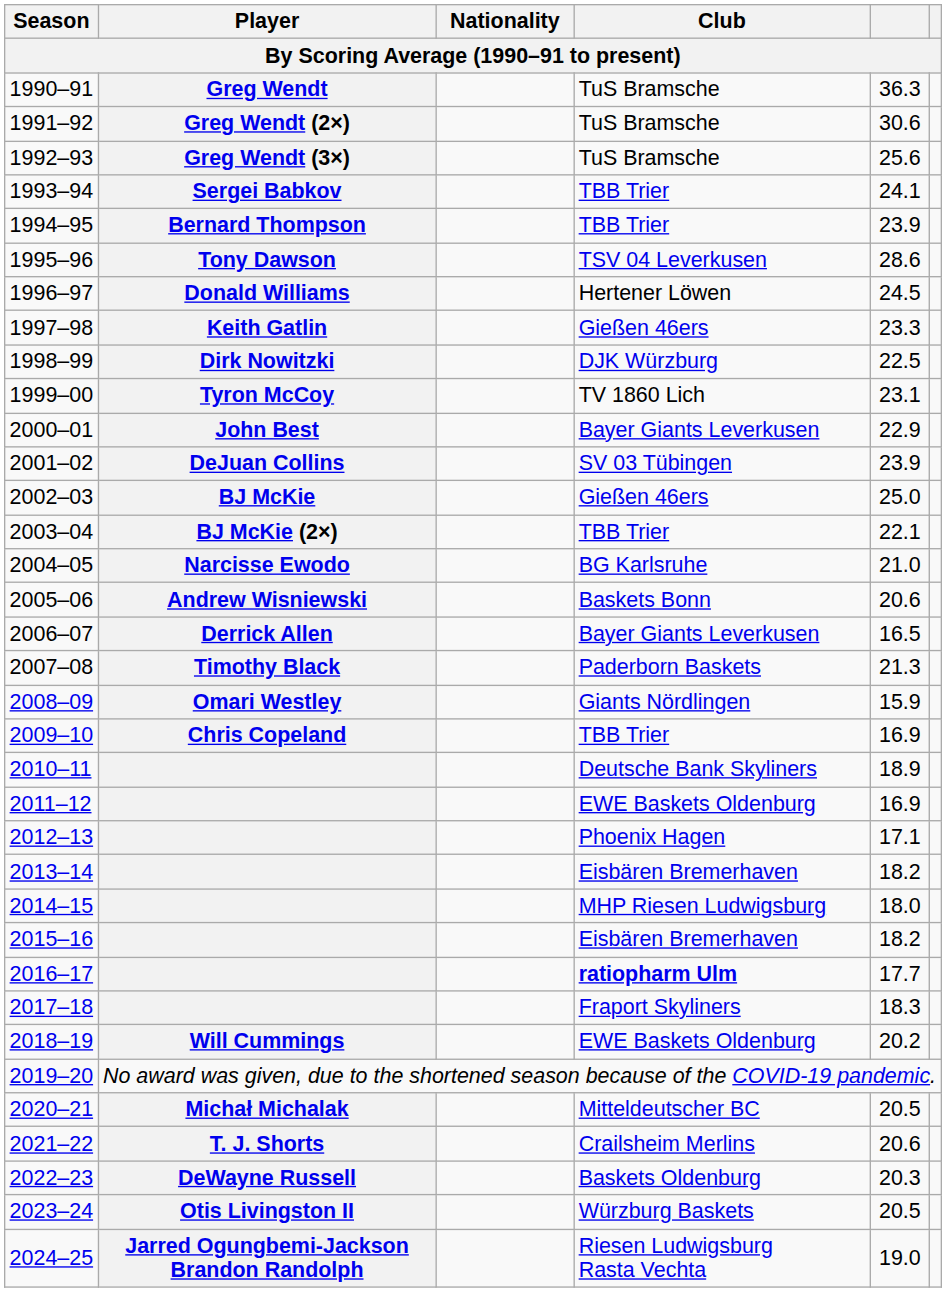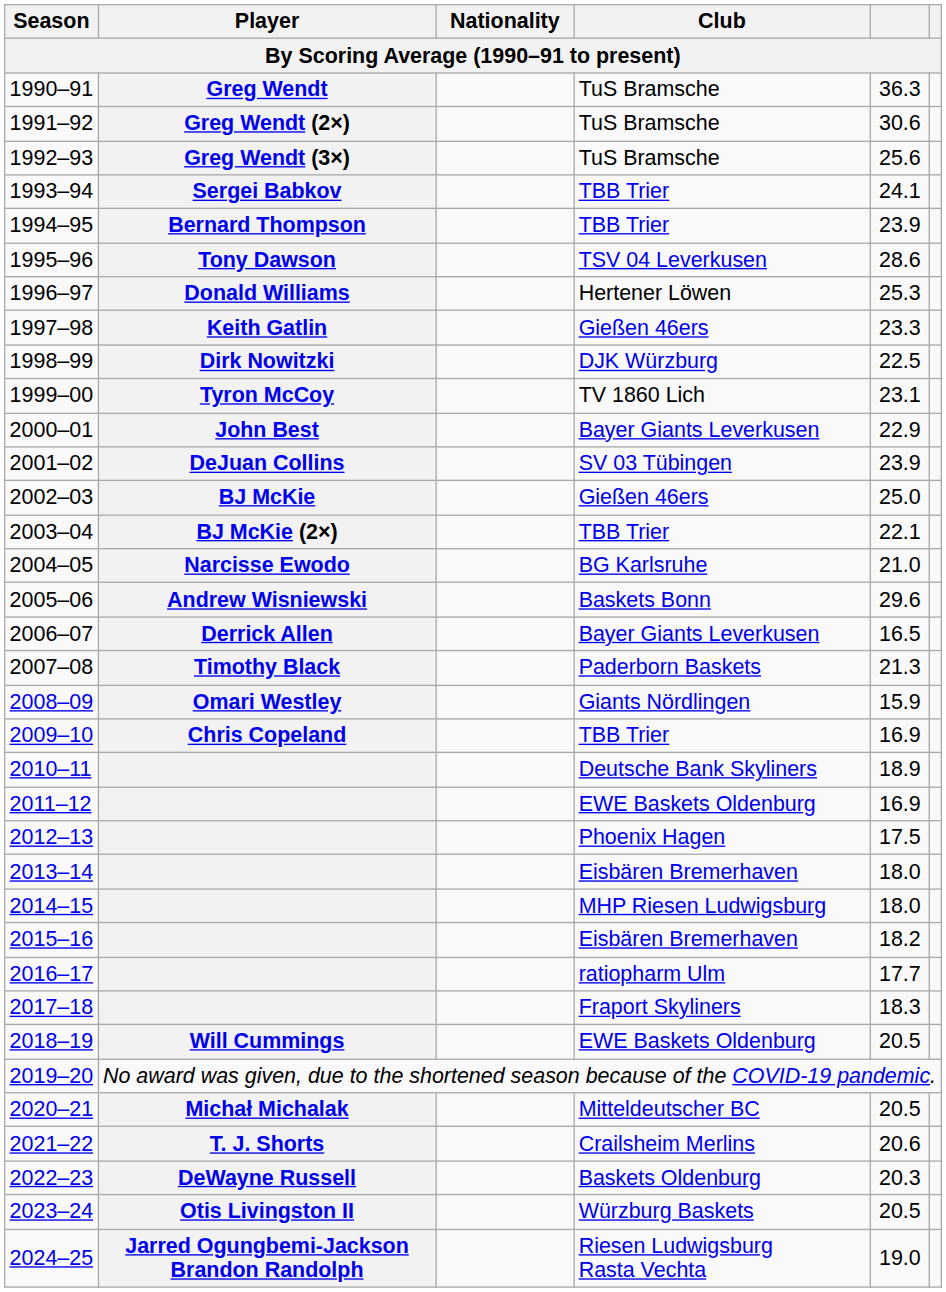 <table class="wikitable sortable plainrowheaders">
 <tr>
 <th scope="col">Season</th>
 <th scope="col">Player</th>
 <th scope="col">Nationality</th>
 <th scope="col">Club</th>
 <th scope="col"><a href='#'></a></th>
 <th scope="col" class="unsortable"></th>
 </tr>
 <tr>
 <th colspan="6">By Scoring Average (1990–91 to present)</th>
 </tr>
 <tr>
 <td>1990–91</td>
 <th scope="row"><a href='#'>Greg Wendt</a></th>
 <td></td>
 <td>TuS Bramsche</td>
 <td style="text-align:center">36.3</td>
 <td style="text-align:center"></td>
 </tr>
 <tr>
 <td>1991–92</td>
 <th scope="row"><a href='#'>Greg Wendt</a> (2×)</th>
 <td></td>
 <td>TuS Bramsche</td>
 <td style="text-align:center">30.6</td>
 <td style="text-align:center"></td>
 </tr>
 <tr>
 <td>1992–93</td>
 <th scope="row"><a href='#'>Greg Wendt</a> (3×)</th>
 <td></td>
 <td>TuS Bramsche</td>
 <td style="text-align:center">25.6</td>
 <td style="text-align:center"></td>
 </tr>
 <tr>
 <td>1993–94</td>
 <th scope="row"><a href='#'>Sergei Babkov</a></th>
 <td></td>
 <td><a href='#'>TBB Trier</a></td>
 <td style="text-align:center">24.1</td>
 <td style="text-align:center"></td>
 </tr>
 <tr>
 <td>1994–95</td>
 <th scope="row"><a href='#'>Bernard Thompson</a></th>
 <td></td>
 <td><a href='#'>TBB Trier</a></td>
 <td style="text-align:center">23.9</td>
 <td style="text-align:center"></td>
 </tr>
 <tr>
 <td>1995–96</td>
 <th scope="row"><a href='#'>Tony Dawson</a></th>
 <td></td>
 <td><a href='#'>TSV 04 Leverkusen</a></td>
 <td style="text-align:center">28.6</td>
 <td style="text-align:center"></td>
 </tr>
 <tr>
 <td>1996–97</td>
 <th scope="row"><a href='#'>Donald Williams</a></th>
 <td></td>
 <td>Hertener Löwen</td>
-<td style="text-align:center">24.5</td>
+<td style="text-align:center">25.3</td>
 <td style="text-align:center"></td>
 </tr>
 <tr>
 <td>1997–98</td>
 <th scope="row"><a href='#'>Keith Gatlin</a></th>
 <td></td>
 <td><a href='#'>Gießen 46ers</a></td>
 <td style="text-align:center">23.3</td>
 <td style="text-align:center"></td>
 </tr>
 <tr>
 <td>1998–99</td>
 <th scope="row"><a href='#'>Dirk Nowitzki</a></th>
 <td></td>
 <td><a href='#'>DJK Würzburg</a></td>
 <td style="text-align:center">22.5</td>
 <td style="text-align:center"></td>
 </tr>
 <tr>
 <td>1999–00</td>
 <th scope="row"><a href='#'>Tyron McCoy</a></th>
 <td></td>
 <td>TV 1860 Lich</td>
 <td style="text-align:center">23.1</td>
 <td style="text-align:center"></td>
 </tr>
 <tr>
 <td>2000–01</td>
 <th scope="row"><a href='#'>John Best</a></th>
 <td></td>
 <td><a href='#'>Bayer Giants Leverkusen</a></td>
 <td style="text-align:center">22.9</td>
 <td style="text-align:center"></td>
 </tr>
 <tr>
 <td>2001–02</td>
 <th scope="row"><a href='#'>DeJuan Collins</a></th>
 <td></td>
 <td><a href='#'>SV 03 Tübingen</a></td>
 <td style="text-align:center">23.9</td>
 <td style="text-align:center"></td>
 </tr>
 <tr>
 <td>2002–03</td>
 <th scope="row"><a href='#'>BJ McKie</a></th>
 <td></td>
 <td><a href='#'>Gießen 46ers</a></td>
 <td style="text-align:center">25.0</td>
 <td style="text-align:center"></td>
 </tr>
 <tr>
 <td>2003–04</td>
 <th scope="row"><a href='#'>BJ McKie</a> (2×)</th>
 <td></td>
 <td><a href='#'>TBB Trier</a></td>
 <td style="text-align:center">22.1</td>
 <td style="text-align:center"></td>
 </tr>
 <tr>
 <td>2004–05</td>
 <th scope="row"><a href='#'>Narcisse Ewodo</a></th>
 <td></td>
 <td><a href='#'>BG Karlsruhe</a></td>
 <td style="text-align:center">21.0</td>
 <td style="text-align:center"></td>
 </tr>
 <tr>
 <td>2005–06</td>
 <th scope="row"><a href='#'>Andrew Wisniewski</a></th>
 <td></td>
 <td><a href='#'>Baskets Bonn</a></td>
-<td style="text-align:center">20.6</td>
+<td style="text-align:center">29.6</td>
 <td style="text-align:center"></td>
 </tr>
 <tr>
 <td>2006–07</td>
 <th scope="row"><a href='#'>Derrick Allen</a></th>
 <td></td>
 <td><a href='#'>Bayer Giants Leverkusen</a></td>
 <td style="text-align:center">16.5</td>
 <td style="text-align:center"></td>
 </tr>
 <tr>
 <td>2007–08</td>
 <th scope="row"><a href='#'>Timothy Black</a></th>
 <td></td>
 <td><a href='#'>Paderborn Baskets</a></td>
 <td style="text-align:center">21.3</td>
 <td style="text-align:center"></td>
 </tr>
 <tr>
 <td><a href='#'>2008–09</a></td>
 <th scope="row"><a href='#'>Omari Westley</a></th>
 <td></td>
 <td><a href='#'>Giants Nördlingen</a></td>
 <td style="text-align:center">15.9</td>
 <td style="text-align:center"></td>
 </tr>
 <tr>
 <td><a href='#'>2009–10</a></td>
 <th scope="row"><a href='#'>Chris Copeland</a></th>
 <td></td>
 <td><a href='#'>TBB Trier</a></td>
 <td style="text-align:center">16.9</td>
 <td style="text-align:center"></td>
 </tr>
 <tr>
 <td><a href='#'>2010–11</a></td>
 <th scope="row"></th>
 <td></td>
 <td><a href='#'>Deutsche Bank Skyliners</a></td>
 <td style="text-align:center">18.9</td>
 <td style="text-align:center"></td>
 </tr>
 <tr>
 <td><a href='#'>2011–12</a></td>
 <th scope="row"></th>
 <td></td>
 <td><a href='#'>EWE Baskets Oldenburg</a></td>
 <td style="text-align:center">16.9</td>
 <td style="text-align:center"></td>
 </tr>
 <tr>
 <td><a href='#'>2012–13</a></td>
 <th scope="row"></th>
 <td></td>
 <td><a href='#'>Phoenix Hagen</a></td>
-<td style="text-align:center">17.1</td>
+<td style="text-align:center">17.5</td>
 <td style="text-align:center"></td>
 </tr>
 <tr>
 <td><a href='#'>2013–14</a></td>
 <th scope="row"></th>
 <td></td>
 <td><a href='#'>Eisbären Bremerhaven</a></td>
-<td style="text-align:center">18.2</td>
+<td style="text-align:center">18.0</td>
 <td style="text-align:center"></td>
 </tr>
 <tr>
 <td><a href='#'>2014–15</a></td>
 <th scope="row"></th>
 <td></td>
 <td><a href='#'>MHP Riesen Ludwigsburg</a></td>
 <td style="text-align:center">18.0</td>
 <td style="text-align:center"></td>
 </tr>
 <tr>
 <td><a href='#'>2015–16</a></td>
 <th scope="row"></th>
 <td></td>
 <td><a href='#'>Eisbären Bremerhaven</a></td>
 <td style="text-align:center">18.2</td>
 <td style="text-align:center"></td>
 </tr>
 <tr>
 <td><a href='#'>2016–17</a></td>
 <th scope="row"></th>
 <td></td>
-<td><strong><a href='#'>ratiopharm Ulm</a></strong></td>
+<td><a href='#'>ratiopharm Ulm</a></td>
 <td style="text-align:center">17.7</td>
 <td style="text-align:center"></td>
 </tr>
 <tr>
 <td><a href='#'>2017–18</a></td>
 <th scope="row"></th>
 <td></td>
 <td><a href='#'>Fraport Skyliners</a></td>
 <td style="text-align:center">18.3</td>
 <td style="text-align:center"></td>
 </tr>
 <tr>
 <td><a href='#'>2018–19</a></td>
 <th scope="row"><a href='#'>Will Cummings</a></th>
 <td></td>
 <td><a href='#'>EWE Baskets Oldenburg</a></td>
-<td style="text-align:center">20.2</td>
+<td style="text-align:center">20.5</td>
 <td style="text-align:center"></td>
 </tr>
 <tr>
 <td><a href='#'>2019–20</a></td>
 <td colspan=5 align=center><em>No award was given, due to the shortened season because of the <a href='#'>COVID-19 pandemic</a>.</em></td>
 </tr>
 <tr>
 <td><a href='#'>2020–21</a></td>
 <th scope="row"><a href='#'>Michał Michalak</a></th>
 <td></td>
 <td><a href='#'>Mitteldeutscher BC</a></td>
 <td style="text-align:center">20.5</td>
 <td align=center></td>
 </tr>
 <tr>
 <td><a href='#'>2021–22</a></td>
 <th scope="row"><a href='#'>T. J. Shorts</a></th>
 <td></td>
 <td><a href='#'>Crailsheim Merlins</a></td>
 <td style="text-align:center">20.6</td>
 <td align=center></td>
 </tr>
 <tr>
 <td><a href='#'>2022–23</a></td>
 <th scope="row"><a href='#'>DeWayne Russell</a></th>
 <td></td>
 <td><a href='#'>Baskets Oldenburg</a></td>
 <td style="text-align:center">20.3</td>
 <td align=center></td>
 </tr>
 <tr>
 <td><a href='#'>2023–24</a></td>
 <th scope="row"><a href='#'>Otis Livingston II</a></th>
 <td></td>
 <td><a href='#'>Würzburg Baskets</a></td>
 <td style="text-align:center">20.5</td>
 <td align=center></td>
 </tr>
 <tr>
 <td><a href='#'>2024–25</a></td>
 <th scope="row"><a href='#'>Jarred Ogungbemi-Jackson</a><br><a href='#'>Brandon Randolph</a></th>
 <td><br></td>
 <td><a href='#'>Riesen Ludwigsburg</a> <br><a href='#'>Rasta Vechta</a></td>
 <td style="text-align:center">19.0</td>
 <td align=center></td>
 </tr>
 </table>
